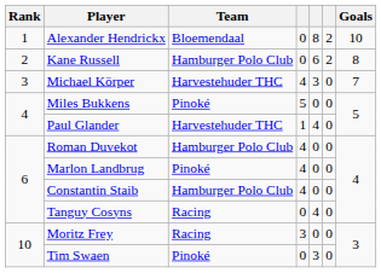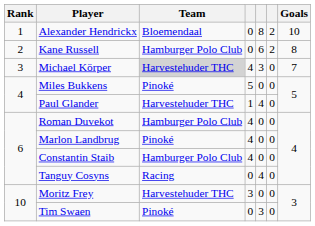 <table class="wikitable" style="text-align: center;">
 <tr>
 <th>Rank</th>
 <th>Player</th>
 <th>Team</th>
 <th></th>
 <th></th>
 <th></th>
 <th>Goals</th>
 </tr>
 <tr>
 <td>1</td>
 <td style="text-align: left;"> <a href='#'>Alexander Hendrickx</a></td>
 <td style="text-align: left;"> <a href='#'>Bloemendaal</a></td>
 <td>0</td>
 <td>8</td>
 <td>2</td>
 <td>10</td>
 </tr>
 <tr>
 <td>2</td>
 <td style="text-align: left;"> <a href='#'>Kane Russell</a></td>
 <td style="text-align: left;"> <a href='#'>Hamburger Polo Club</a></td>
 <td>0</td>
 <td>6</td>
 <td>2</td>
 <td>8</td>
 </tr>
 <tr>
 <td>3</td>
 <td style="text-align: left;"> <a href='#'>Michael Körper</a></td>
-<td style="text-align: left;"> <a href='#'>Harvestehuder THC</a></td>
+<td style="background: lightgrey; text-align: left;"> <a href='#'>Harvestehuder THC</a></td>
 <td>4</td>
 <td>3</td>
 <td>0</td>
 <td>7</td>
 </tr>
 <tr>
 <td rowspan="2">4</td>
 <td style="text-align: left;"> <a href='#'>Miles Bukkens</a></td>
 <td style="text-align: left;"> <a href='#'>Pinoké</a></td>
 <td>5</td>
 <td>0</td>
 <td>0</td>
 <td rowspan="2">5</td>
 </tr>
 <tr>
 <td style="text-align: left;"> <a href='#'>Paul Glander</a></td>
 <td style="text-align: left;"> <a href='#'>Harvestehuder THC</a></td>
 <td>1</td>
 <td>4</td>
 <td>0</td>
 </tr>
 <tr>
 <td rowspan="4">6</td>
 <td style="text-align: left;"> <a href='#'>Roman Duvekot</a></td>
 <td style="text-align: left;"> <a href='#'>Hamburger Polo Club</a></td>
 <td>4</td>
 <td>0</td>
 <td>0</td>
 <td rowspan="4">4</td>
 </tr>
 <tr>
 <td style="text-align: left;"> <a href='#'>Marlon Landbrug</a></td>
 <td style="text-align: left;"> <a href='#'>Pinoké</a></td>
 <td>4</td>
 <td>0</td>
 <td>0</td>
 </tr>
 <tr>
 <td style="text-align: left;"> <a href='#'>Constantin Staib</a></td>
 <td style="text-align: left;"> <a href='#'>Hamburger Polo Club</a></td>
 <td>4</td>
 <td>0</td>
 <td>0</td>
 </tr>
 <tr>
 <td style="text-align: left;"> <a href='#'>Tanguy Cosyns</a></td>
 <td style="text-align: left;"> <a href='#'>Racing</a></td>
 <td>0</td>
 <td>4</td>
 <td>0</td>
 </tr>
 <tr>
 <td rowspan="2">10</td>
 <td style="text-align: left;"> <a href='#'>Moritz Frey</a></td>
-<td style="text-align: left;"> <a href='#'>Racing</a></td>
+<td style="text-align: left;"> <a href='#'>Harvestehuder THC</a></td>
 <td>3</td>
 <td>0</td>
 <td>0</td>
 <td rowspan="2">3</td>
 </tr>
 <tr>
 <td style="text-align: left;"> <a href='#'>Tim Swaen</a></td>
 <td style="text-align: left;"> <a href='#'>Pinoké</a></td>
 <td>0</td>
 <td>3</td>
 <td>0</td>
 </tr>
 </table>
